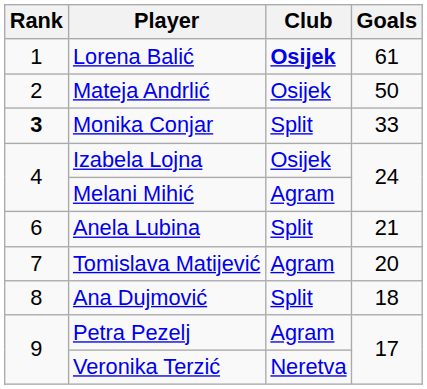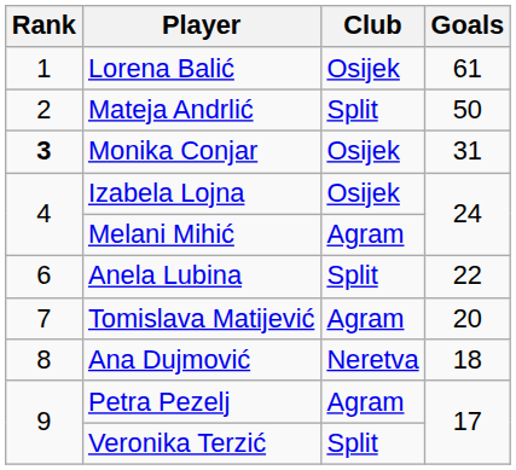 <table class="wikitable" style="text-align:center">
 <tr>
 <th>Rank</th>
 <th>Player</th>
 <th>Club</th>
 <th>Goals</th>
 </tr>
 <tr>
 <td>1</td>
 <td align="left"> <a href='#'>Lorena Balić</a></td>
-<td align="left"><strong><a href='#'>Osijek</a></strong></td>
+<td align="left"><a href='#'>Osijek</a></td>
 <td>61</td>
 </tr>
 <tr>
 <td>2</td>
 <td align="left"> <a href='#'>Mateja Andrlić</a></td>
-<td align="left"><a href='#'>Osijek</a></td>
+<td align="left"><a href='#'>Split</a></td>
 <td>50</td>
 </tr>
 <tr>
 <td><strong>3</strong></td>
 <td align="left"> <a href='#'>Monika Conjar</a></td>
-<td align="left"><a href='#'>Split</a></td>
-<td>33</td>
+<td align="left"><a href='#'>Osijek</a></td>
+<td>31</td>
 </tr>
 <tr>
 <td rowspan=2>4</td>
 <td align="left"> <a href='#'>Izabela Lojna</a></td>
 <td align="left"><a href='#'>Osijek</a></td>
 <td rowspan=2>24</td>
 </tr>
 <tr>
 <td align="left"> <a href='#'>Melani Mihić</a></td>
 <td align="left"><a href='#'>Agram</a></td>
 </tr>
 <tr>
 <td>6</td>
 <td align="left"> <a href='#'>Anela Lubina</a></td>
 <td align="left"><a href='#'>Split</a></td>
-<td>21</td>
+<td>22</td>
 </tr>
 <tr>
 <td>7</td>
 <td align="left"> <a href='#'>Tomislava Matijević</a></td>
 <td align="left"><a href='#'>Agram</a></td>
 <td>20</td>
 </tr>
 <tr>
 <td>8</td>
 <td align="left"> <a href='#'>Ana Dujmović</a></td>
-<td align="left"><a href='#'>Split</a></td>
+<td align="left"><a href='#'>Neretva</a></td>
 <td>18</td>
 </tr>
 <tr>
 <td rowspan=2>9</td>
 <td align="left"> <a href='#'>Petra Pezelj</a></td>
 <td align="left"><a href='#'>Agram</a></td>
 <td rowspan=2>17</td>
 </tr>
 <tr>
 <td align="left"> <a href='#'>Veronika Terzić</a></td>
-<td align="left"><a href='#'>Neretva</a></td>
+<td align="left"><a href='#'>Split</a></td>
 </tr>
 </table>
